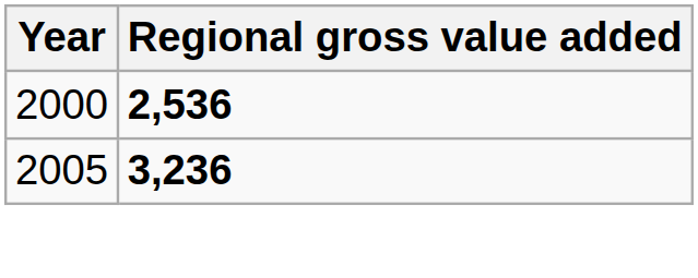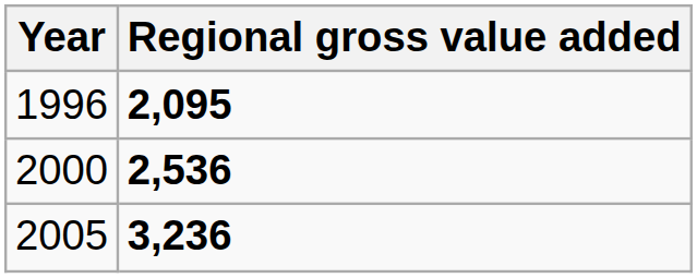 <table class="wikitable">
 <tr>
 <th>Year</th>
 <th>Regional gross value added</th>
+</tr>
+<tr>
+<td>1996</td>
+<td><strong>2,095</strong></td>
 </tr>
 <tr>
 <td>2000</td>
 <td><strong>2,536</strong></td>
 </tr>
 <tr>
 <td>2005</td>
 <td><strong>3,236</strong></td>
 </tr>
 </table>
